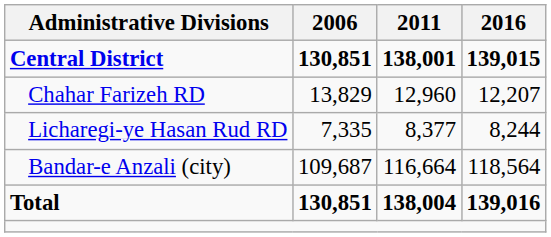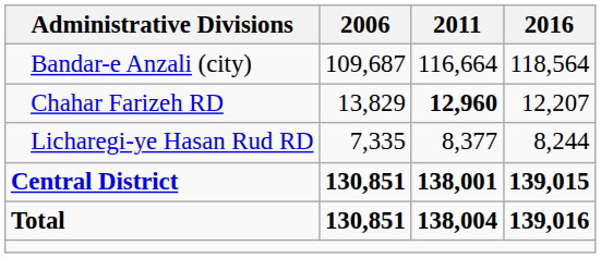 <table class="wikitable">
 <tr>
 <th>Administrative Divisions</th>
 <th>2006</th>
 <th>2011</th>
 <th>2016</th>
 </tr>
 <tr>
-<td><strong><a href='#'>Central District</a></strong></td>
-<td style="text-align: right;"><strong>130,851</strong></td>
-<td style="text-align: right;"><strong>138,001</strong></td>
-<td style="text-align: right;"><strong>139,015</strong></td>
+<td style="padding-left: 1em;"><a href='#'>Bandar-e Anzali</a> (city)</td>
+<td style="text-align: right;">109,687</td>
+<td style="text-align: right;">116,664</td>
+<td style="text-align: right;">118,564</td>
 </tr>
 <tr>
 <td style="padding-left: 1em;"><a href='#'>Chahar Farizeh RD</a></td>
 <td style="text-align: right;">13,829</td>
-<td style="text-align: right;">12,960</td>
+<td style="text-align: right;"><strong>12,960</strong></td>
 <td style="text-align: right;">12,207</td>
 </tr>
 <tr>
 <td style="padding-left: 1em;"><a href='#'>Licharegi-ye Hasan Rud RD</a></td>
 <td style="text-align: right;">7,335</td>
 <td style="text-align: right;">8,377</td>
 <td style="text-align: right;">8,244</td>
 </tr>
 <tr>
-<td style="padding-left: 1em;"><a href='#'>Bandar-e Anzali</a> (city)</td>
-<td style="text-align: right;">109,687</td>
-<td style="text-align: right;">116,664</td>
-<td style="text-align: right;">118,564</td>
+<td><strong><a href='#'>Central District</a></strong></td>
+<td style="text-align: right;"><strong>130,851</strong></td>
+<td style="text-align: right;"><strong>138,001</strong></td>
+<td style="text-align: right;"><strong>139,015</strong></td>
 </tr>
 <tr>
 <td><strong>Total</strong></td>
 <td style="text-align: right;"><strong>130,851</strong></td>
 <td style="text-align: right;"><strong>138,004</strong></td>
 <td style="text-align: right;"><strong>139,016</strong></td>
 </tr>
 <tr>
 <td colspan=4></td>
 </tr>
 </table>
